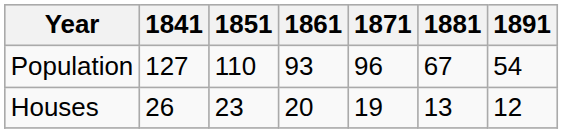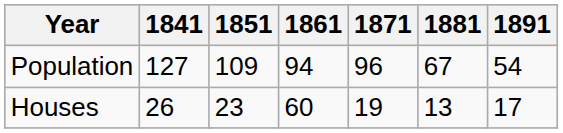 <table class="wikitable">
 <tr>
 <th>Year</th>
 <th>1841</th>
 <th>1851</th>
 <th>1861</th>
 <th>1871</th>
 <th>1881</th>
 <th>1891</th>
 </tr>
 <tr>
 <td>Population</td>
 <td>127</td>
-<td>110</td>
-<td>93</td>
+<td>109</td>
+<td>94</td>
 <td>96</td>
 <td>67</td>
 <td>54</td>
 </tr>
 <tr>
 <td>Houses</td>
 <td>26</td>
 <td>23</td>
-<td>20</td>
+<td>60</td>
 <td>19</td>
 <td>13</td>
-<td>12</td>
+<td>17</td>
 </tr>
 </table>
